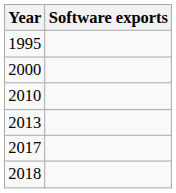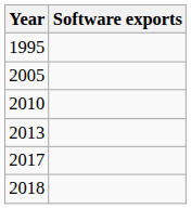 <table class="wikitable">
 <tr>
 <th>Year</th>
 <th>Software exports</th>
 </tr>
 <tr>
 <td>1995</td>
 <td></td>
 </tr>
 <tr>
-<td>2000</td>
+<td>2005</td>
 <td></td>
 </tr>
 <tr>
 <td>2010</td>
 <td></td>
 </tr>
 <tr>
 <td>2013</td>
 <td></td>
 </tr>
 <tr>
 <td>2017</td>
 <td></td>
 </tr>
 <tr>
 <td>2018</td>
 <td></td>
 </tr>
 </table>
